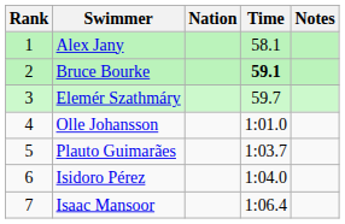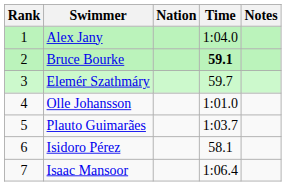 <table class="wikitable sortable" style="text-align:center">
 <tr>
 <th>Rank</th>
 <th>Swimmer</th>
 <th>Nation</th>
 <th>Time</th>
 <th>Notes</th>
 </tr>
 <tr bgcolor=bbf3bb>
 <td>1</td>
 <td align=left><a href='#'>Alex Jany</a></td>
 <td align=left></td>
-<td data-sort-value=0:58.1>58.1</td>
+<td>1:04.0</td>
 <td></td>
 </tr>
 <tr bgcolor=bbf3bb>
 <td>2</td>
 <td align=left><a href='#'>Bruce Bourke</a></td>
 <td align=left></td>
 <td data-sort-value=0:59.1><strong>59.1</strong></td>
 <td></td>
 </tr>
 <tr bgcolor=ccf9cc>
 <td>3</td>
 <td align=left><a href='#'>Elemér Szathmáry</a></td>
 <td align=left></td>
 <td data-sort-value=0:59.7>59.7</td>
 <td></td>
 </tr>
 <tr>
 <td>4</td>
 <td align=left><a href='#'>Olle Johansson</a></td>
 <td align=left></td>
 <td>1:01.0</td>
 <td></td>
 </tr>
 <tr>
 <td>5</td>
 <td align=left><a href='#'>Plauto Guimarães</a></td>
 <td align=left></td>
 <td>1:03.7</td>
 <td></td>
 </tr>
 <tr>
 <td>6</td>
 <td align=left><a href='#'>Isidoro Pérez</a></td>
 <td align=left></td>
-<td>1:04.0</td>
+<td data-sort-value=0:58.1>58.1</td>
 <td></td>
 </tr>
 <tr>
 <td>7</td>
 <td align=left><a href='#'>Isaac Mansoor</a></td>
 <td align=left></td>
 <td>1:06.4</td>
 <td></td>
 </tr>
 </table>
